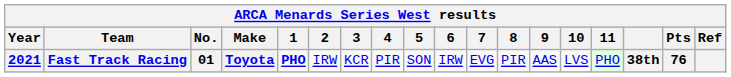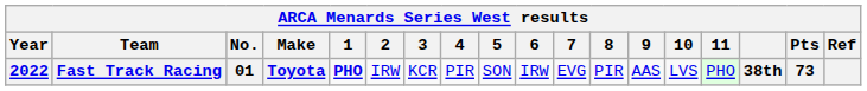 <table class="wikitable" style="text-align:center; font-size:75%">
 <tr>
 <th colspan="18"><a href='#'>ARCA Menards Series West</a> results</th>
 </tr>
 <tr>
 <th>Year</th>
 <th>Team</th>
 <th>No.</th>
 <th>Make</th>
 <th>1</th>
 <th>2</th>
 <th>3</th>
 <th>4</th>
 <th>5</th>
 <th>6</th>
 <th>7</th>
 <th>8</th>
 <th>9</th>
 <th>10</th>
 <th>11</th>
 <th></th>
 <th>Pts</th>
 <th>Ref</th>
 </tr>
 <tr>
-<th><a href='#'>2021</a></th>
+<th><a href='#'>2022</a></th>
 <th><a href='#'>Fast Track Racing</a></th>
 <th>01</th>
 <th><a href='#'>Toyota</a></th>
 <td><strong><a href='#'>PHO</a></strong></td>
 <td><a href='#'>IRW</a></td>
 <td><a href='#'>KCR</a></td>
 <td><a href='#'>PIR</a></td>
 <td><a href='#'>SON</a></td>
 <td><a href='#'>IRW</a></td>
 <td><a href='#'>EVG</a></td>
 <td><a href='#'>PIR</a></td>
 <td><a href='#'>AAS</a></td>
 <td><a href='#'>LVS</a></td>
 <td style="background:#DFFFDF;"><a href='#'>PHO</a> <br></td>
 <th>38th</th>
-<th>76</th>
+<th>73</th>
 <th></th>
 </tr>
 </table>
